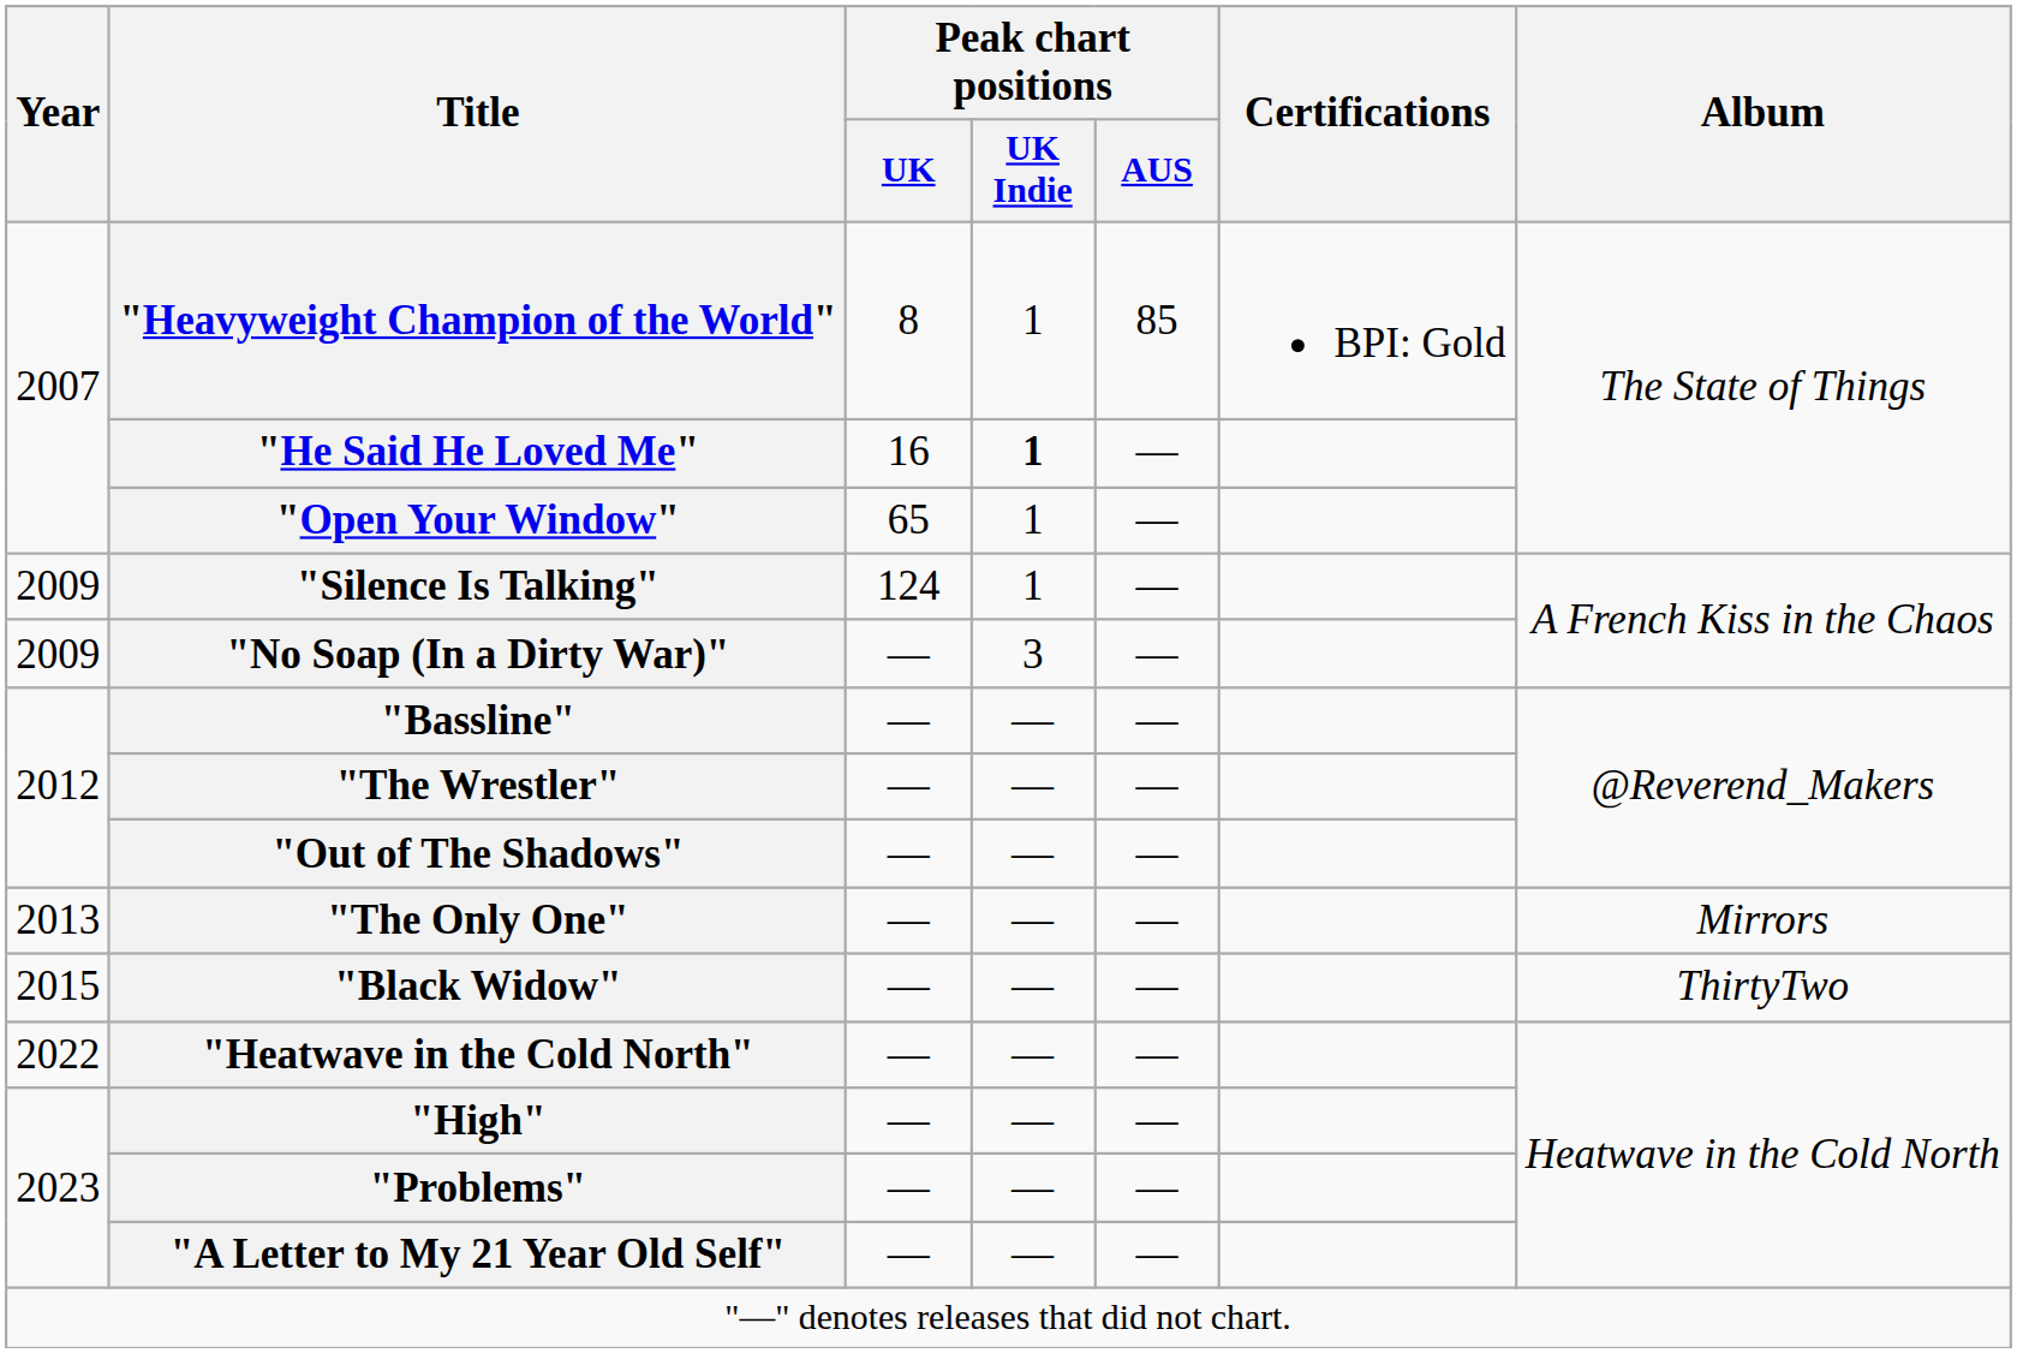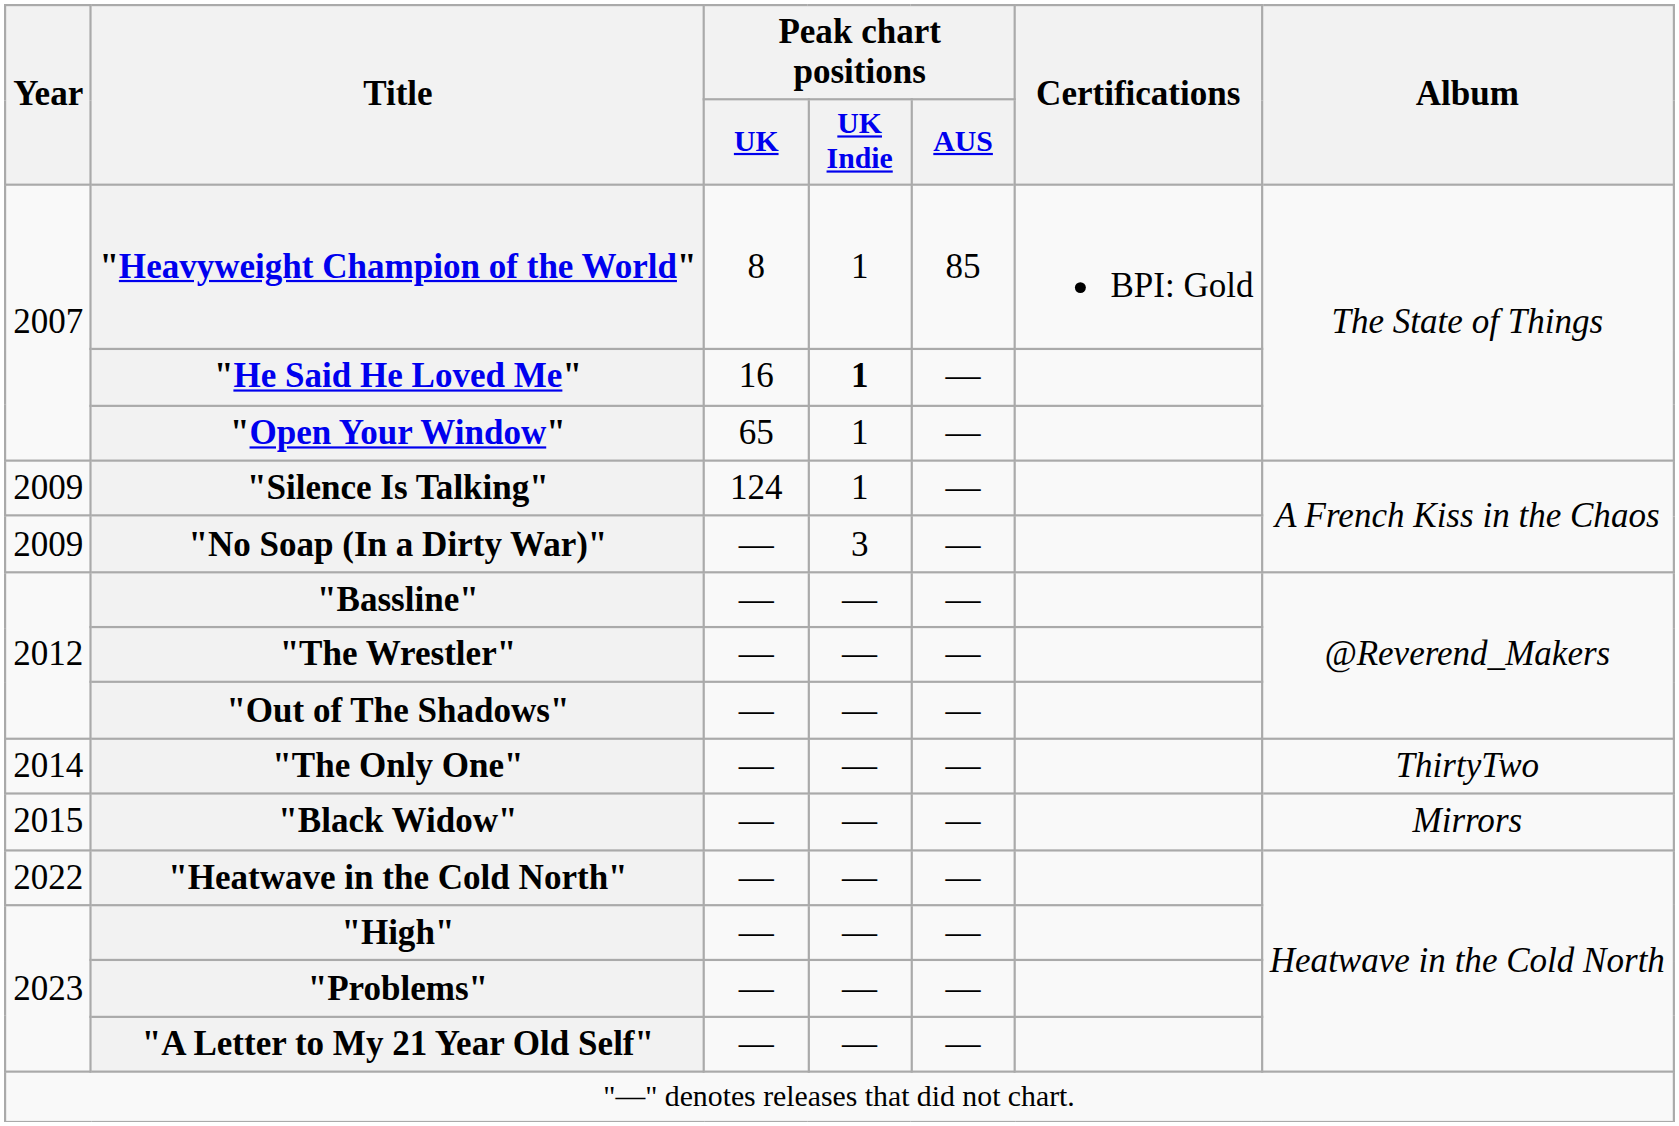 <table class="wikitable plainrowheaders" style="text-align:center;">
 <tr>
 <th scope="col" rowspan="2">Year</th>
 <th scope="col" rowspan="2">Title</th>
 <th scope="col" colspan="3">Peak chart positions</th>
 <th scope="col" rowspan="2">Certifications</th>
 <th scope="col" rowspan="2">Album</th>
 </tr>
 <tr>
 <th scope="col" style="width:3em;font-size:85%;"><a href='#'>UK</a><br></th>
 <th scope="col" style="width:3em;font-size:85%;"><a href='#'>UK<br>Indie</a></th>
 <th scope="col" style="width:3em;font-size:85%;"><a href='#'>AUS</a><br></th>
 </tr>
 <tr>
 <td rowspan="3">2007</td>
 <th scope="row">"<a href='#'>Heavyweight Champion of the World</a>"</th>
 <td>8</td>
 <td>1</td>
 <td>85</td>
 <td><br><ul><li>BPI: Gold</li></ul></td>
 <td rowspan="3"><em>The State of Things</em></td>
 </tr>
 <tr>
 <th scope="row">"<a href='#'>He Said He Loved Me</a>"</th>
 <td>16</td>
 <td><strong>1</strong></td>
 <td>—</td>
 <td></td>
 </tr>
 <tr>
 <th scope="row">"<a href='#'>Open Your Window</a>"</th>
 <td>65</td>
 <td>1</td>
 <td>—</td>
 <td></td>
 </tr>
 <tr>
 <td>2009</td>
 <th scope="row">"Silence Is Talking"</th>
 <td>124</td>
 <td>1</td>
 <td>—</td>
 <td></td>
 <td rowspan="2"><em>A French Kiss in the Chaos</em></td>
 </tr>
 <tr>
 <td>2009</td>
 <th scope="row">"No Soap (In a Dirty War)"</th>
 <td>—</td>
 <td>3</td>
 <td>—</td>
 <td></td>
 </tr>
 <tr>
 <td rowspan="3">2012</td>
 <th scope="row">"Bassline"</th>
 <td>—</td>
 <td>—</td>
 <td>—</td>
 <td></td>
 <td rowspan="3"><em>@Reverend_Makers</em></td>
 </tr>
 <tr>
 <th scope="row">"The Wrestler"</th>
 <td>—</td>
 <td>—</td>
 <td>—</td>
 <td></td>
 </tr>
 <tr>
 <th scope="row">"Out of The Shadows"</th>
 <td>—</td>
 <td>—</td>
 <td>—</td>
 <td></td>
 </tr>
 <tr>
-<td>2013</td>
+<td>2014</td>
 <th scope="row">"The Only One"</th>
 <td>—</td>
 <td>—</td>
 <td>—</td>
 <td></td>
-<td><em>Mirrors</em></td>
+<td><em>ThirtyTwo</em></td>
 </tr>
 <tr>
 <td>2015</td>
 <th scope="row">"Black Widow"</th>
 <td>—</td>
 <td>—</td>
 <td>—</td>
 <td></td>
-<td><em>ThirtyTwo</em></td>
+<td><em>Mirrors</em></td>
 </tr>
 <tr>
 <td>2022</td>
 <th scope="row">"Heatwave in the Cold North"</th>
 <td>—</td>
 <td>—</td>
 <td>—</td>
 <td></td>
 <td rowspan="4"><em>Heatwave in the Cold North</em></td>
 </tr>
 <tr>
 <td rowspan="3">2023</td>
 <th scope="row">"High"</th>
 <td>—</td>
 <td>—</td>
 <td>—</td>
 <td></td>
 </tr>
 <tr>
 <th scope="row">"Problems"</th>
 <td>—</td>
 <td>—</td>
 <td>—</td>
 <td></td>
 </tr>
 <tr>
 <th scope="row">"A Letter to My 21 Year Old Self"</th>
 <td>—</td>
 <td>—</td>
 <td>—</td>
 <td></td>
 </tr>
 <tr>
 <td colspan="15" style="font-size:85%">"—" denotes releases that did not chart.</td>
 </tr>
 </table>
